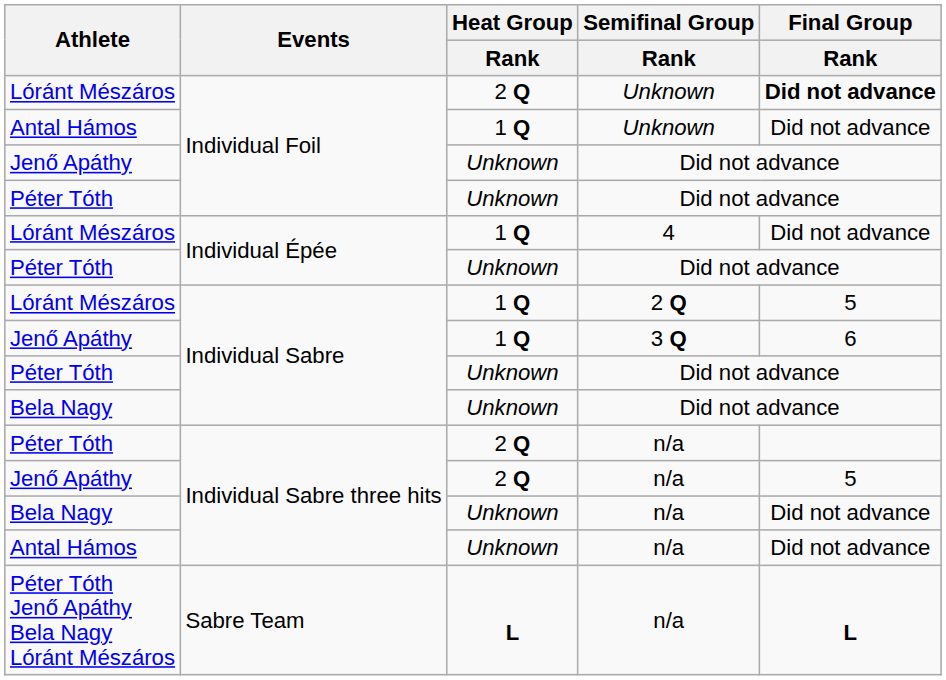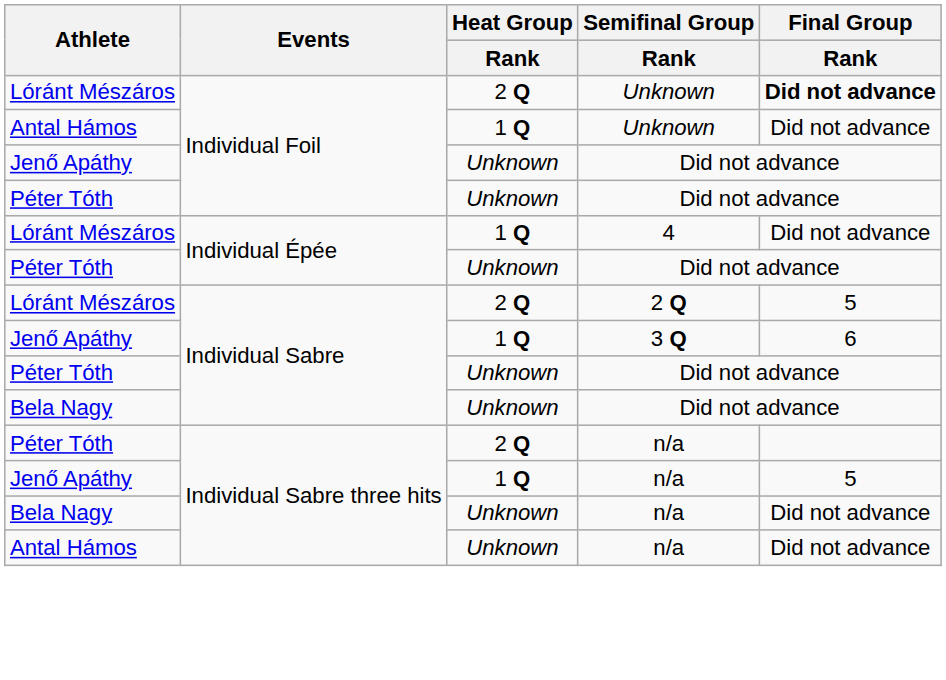 <table class=wikitable style="font-size:90%">
 <tr>
 <th rowspan="2">Athlete</th>
 <th rowspan="2">Events</th>
 <th>Heat Group</th>
 <th>Semifinal Group</th>
 <th>Final Group</th>
 </tr>
 <tr>
 <th>Rank</th>
 <th>Rank</th>
 <th>Rank</th>
 </tr>
 <tr>
 <td><a href='#'>Lóránt Mészáros</a></td>
 <td rowspan=4>Individual Foil</td>
 <td align="center">2 <strong>Q</strong></td>
 <td align="center"><em>Unknown</em></td>
 <td align="center"><strong>Did not advance</strong></td>
 </tr>
 <tr>
 <td><a href='#'>Antal Hámos</a></td>
 <td align="center">1 <strong>Q</strong></td>
 <td align="center"><em>Unknown</em></td>
 <td align="center">Did not advance</td>
 </tr>
 <tr>
 <td><a href='#'>Jenő Apáthy</a></td>
 <td align="center"><em>Unknown</em></td>
 <td align="center" colspan=2>Did not advance</td>
 </tr>
 <tr>
 <td><a href='#'>Péter Tóth</a></td>
 <td align="center"><em>Unknown</em></td>
 <td align="center" colspan=2>Did not advance</td>
 </tr>
 <tr>
 <td><a href='#'>Lóránt Mészáros</a></td>
 <td rowspan=2>Individual Épée</td>
 <td align="center">1 <strong>Q</strong></td>
 <td align="center">4</td>
 <td align="center">Did not advance</td>
 </tr>
 <tr>
 <td><a href='#'>Péter Tóth</a></td>
 <td align="center"><em>Unknown</em></td>
 <td align="center" colspan=2>Did not advance</td>
 </tr>
 <tr>
 <td><a href='#'>Lóránt Mészáros</a></td>
 <td rowspan=4>Individual Sabre</td>
-<td align="center">1 <strong>Q</strong></td>
+<td align="center">2 <strong>Q</strong></td>
 <td align="center">2 <strong>Q</strong></td>
 <td align="center">5</td>
 </tr>
 <tr>
 <td><a href='#'>Jenő Apáthy</a></td>
 <td align="center">1 <strong>Q</strong></td>
 <td align="center">3 <strong>Q</strong></td>
 <td align="center">6</td>
 </tr>
 <tr>
 <td><a href='#'>Péter Tóth</a></td>
 <td align="center"><em>Unknown</em></td>
 <td align="center" colspan=2>Did not advance</td>
 </tr>
 <tr>
 <td><a href='#'>Bela Nagy</a></td>
 <td align="center"><em>Unknown</em></td>
 <td align="center" colspan=2>Did not advance</td>
 </tr>
 <tr>
 <td><a href='#'>Péter Tóth</a></td>
 <td rowspan=4>Individual Sabre three hits</td>
 <td align="center">2 <strong>Q</strong></td>
 <td align="center">n/a</td>
 <td align="center"></td>
 </tr>
 <tr>
 <td><a href='#'>Jenő Apáthy</a></td>
-<td align="center">2 <strong>Q</strong></td>
+<td align="center">1 <strong>Q</strong></td>
 <td align="center">n/a</td>
 <td align="center">5</td>
 </tr>
 <tr>
 <td><a href='#'>Bela Nagy</a></td>
 <td align="center"><em>Unknown</em></td>
 <td align="center">n/a</td>
 <td align="center">Did not advance</td>
 </tr>
 <tr>
 <td><a href='#'>Antal Hámos</a></td>
 <td align="center"><em>Unknown</em></td>
 <td align="center">n/a</td>
 <td align="center">Did not advance</td>
 </tr>
-<tr>
-<td><a href='#'>Péter Tóth</a><br><a href='#'>Jenő Apáthy</a><br><a href='#'>Bela Nagy</a><br><a href='#'>Lóránt Mészáros</a></td>
-<td>Sabre Team</td>
-<td align="center"><br> <strong>L</strong></td>
-<td align="center">n/a</td>
-<td align="center"><br> <strong>L</strong></td>
-</tr>
 </table>
